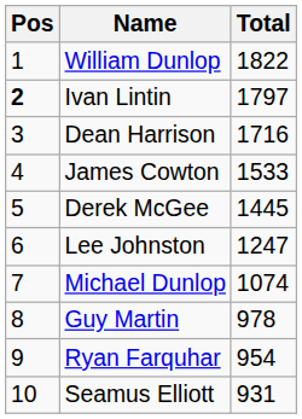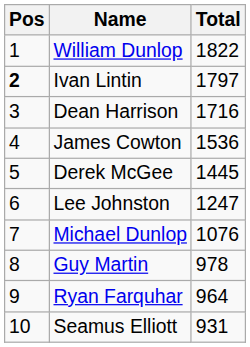 <table class="wikitable" border="1">
 <tr>
 <th>Pos</th>
 <th>Name</th>
 <th>Total</th>
 </tr>
 <tr>
 <td>1</td>
 <td><a href='#'>William Dunlop</a></td>
 <td>1822</td>
 </tr>
 <tr>
 <td><strong>2</strong></td>
 <td>Ivan Lintin</td>
 <td>1797</td>
 </tr>
 <tr>
 <td>3</td>
 <td>Dean Harrison</td>
 <td>1716</td>
 </tr>
 <tr>
 <td>4</td>
 <td>James Cowton</td>
-<td>1533</td>
+<td>1536</td>
 </tr>
 <tr>
 <td>5</td>
 <td>Derek McGee</td>
 <td>1445</td>
 </tr>
 <tr>
 <td>6</td>
 <td>Lee Johnston</td>
 <td>1247</td>
 </tr>
 <tr>
 <td>7</td>
 <td><a href='#'>Michael Dunlop</a></td>
-<td>1074</td>
+<td>1076</td>
 </tr>
 <tr>
 <td>8</td>
 <td><a href='#'>Guy Martin</a></td>
 <td>978</td>
 </tr>
 <tr>
 <td>9</td>
 <td><a href='#'>Ryan Farquhar</a></td>
-<td>954</td>
+<td>964</td>
 </tr>
 <tr>
 <td>10</td>
 <td>Seamus Elliott</td>
 <td>931</td>
 </tr>
 </table>
